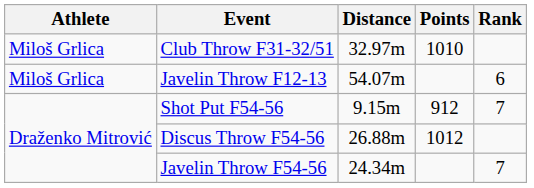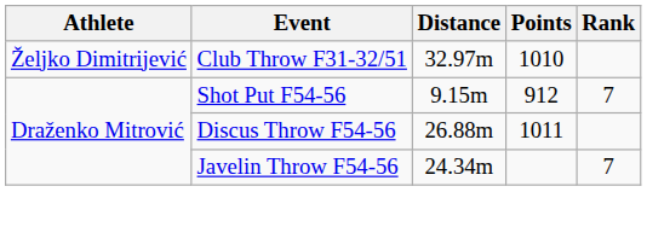 <table class="wikitable">
 <tr>
 <th>Athlete</th>
 <th>Event</th>
 <th>Distance</th>
 <th>Points</th>
 <th>Rank</th>
 </tr>
 <tr align=center>
-<td align=left><a href='#'>Miloš Grlica</a></td>
+<td align=left><a href='#'>Željko Dimitrijević</a></td>
 <td align=left><a href='#'>Club Throw F31-32/51</a></td>
 <td>32.97m </td>
 <td>1010</td>
 <td></td>
-</tr>
-<tr align=center>
-<td align=left><a href='#'>Miloš Grlica</a></td>
-<td align=left><a href='#'>Javelin Throw F12-13</a></td>
-<td>54.07m</td>
-<td></td>
-<td>6</td>
 </tr>
 <tr align=center>
 <td align=left rowspan=3><a href='#'>Draženko Mitrović</a></td>
 <td align=left><a href='#'>Shot Put F54-56</a></td>
 <td>9.15m</td>
 <td>912</td>
 <td>7</td>
 </tr>
 <tr align=center>
 <td align=left><a href='#'>Discus Throw F54-56</a></td>
 <td>26.88m </td>
-<td>1012</td>
+<td>1011</td>
 <td></td>
 </tr>
 <tr align=center>
 <td align=left><a href='#'>Javelin Throw F54-56</a></td>
 <td>24.34m</td>
 <td></td>
 <td>7</td>
 </tr>
 </table>
